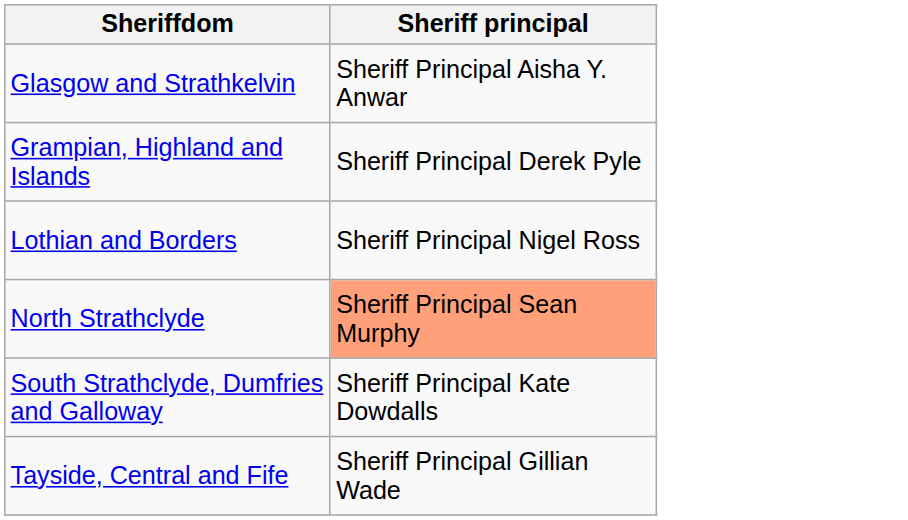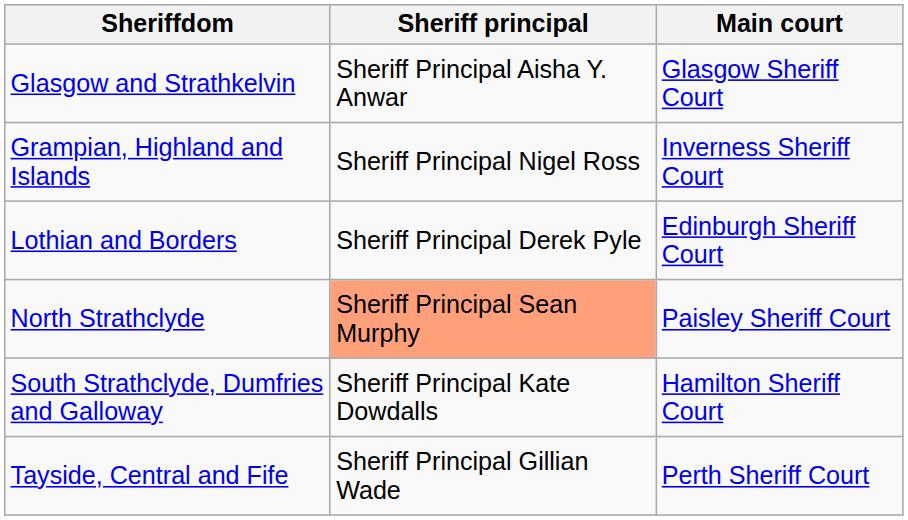 <table class="wikitable" style="text-align: left;">
 <tr>
 <th>Sheriffdom</th>
 <th>Sheriff principal</th>
+<th>Main court</th>
 </tr>
 <tr style="height: 50px;">
 <td style="width: 200px;"><a href='#'>Glasgow and Strathkelvin</a></td>
 <td style="width: 200px;">Sheriff Principal Aisha Y. Anwar</td>
+<td style="width: 150px;"><a href='#'>Glasgow Sheriff Court</a></td>
 </tr>
 <tr style="height: 50px;">
 <td><a href='#'>Grampian, Highland and Islands</a></td>
-<td>Sheriff Principal Derek Pyle</td>
+<td>Sheriff Principal Nigel Ross</td>
+<td><a href='#'>Inverness Sheriff Court</a></td>
 </tr>
 <tr style="height: 50px;">
 <td><a href='#'>Lothian and Borders</a></td>
-<td>Sheriff Principal Nigel Ross</td>
+<td>Sheriff Principal Derek Pyle</td>
+<td><a href='#'>Edinburgh Sheriff Court</a></td>
 </tr>
 <tr style="height: 50px;">
 <td><a href='#'>North Strathclyde</a></td>
 <td style="background: lightsalmon;">Sheriff Principal Sean Murphy</td>
+<td><a href='#'>Paisley Sheriff Court</a></td>
 </tr>
 <tr style="height: 50px;">
 <td><a href='#'>South Strathclyde, Dumfries and Galloway</a></td>
 <td>Sheriff Principal Kate Dowdalls</td>
+<td><a href='#'>Hamilton Sheriff Court</a></td>
 </tr>
 <tr style="height: 50px;">
 <td><a href='#'>Tayside, Central and Fife</a></td>
 <td>Sheriff Principal Gillian Wade</td>
+<td><a href='#'>Perth Sheriff Court</a></td>
 </tr>
 </table>
